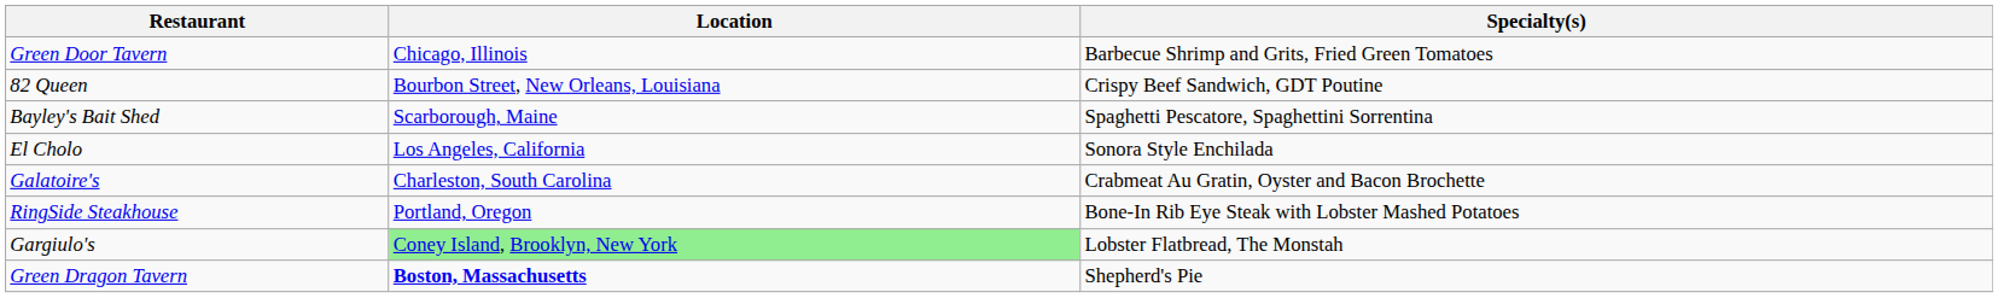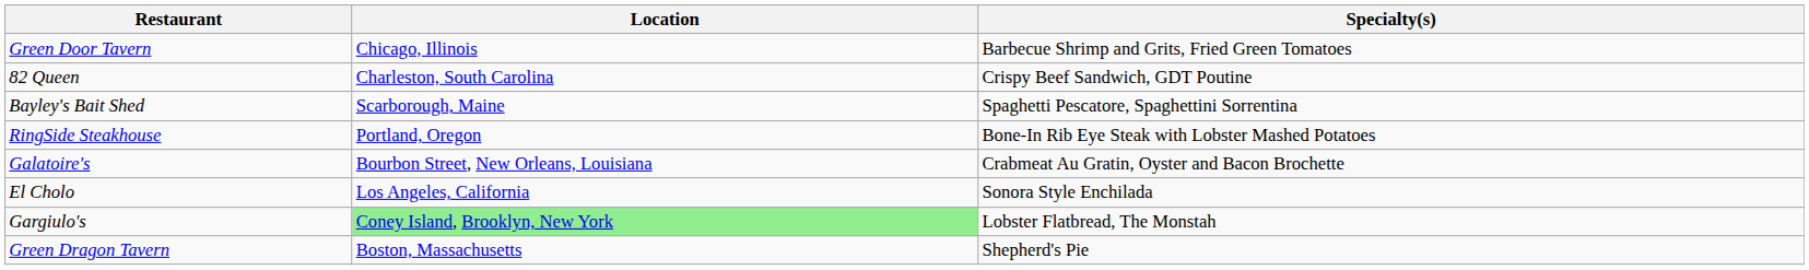 <table class="wikitable" style="width:100%;">
 <tr>
 <th>Restaurant</th>
 <th>Location</th>
 <th>Specialty(s)</th>
 </tr>
 <tr>
 <td><em><a href='#'>Green Door Tavern</a></em></td>
 <td><a href='#'>Chicago, Illinois</a></td>
 <td>Barbecue Shrimp and Grits, Fried Green Tomatoes</td>
 </tr>
 <tr>
 <td><em>82 Queen</em></td>
-<td><a href='#'>Bourbon Street</a>, <a href='#'>New Orleans, Louisiana</a></td>
+<td><a href='#'>Charleston, South Carolina</a></td>
 <td>Crispy Beef Sandwich, GDT Poutine</td>
 </tr>
 <tr>
 <td><em>Bayley's Bait Shed</em></td>
 <td><a href='#'>Scarborough, Maine</a></td>
 <td>Spaghetti Pescatore, Spaghettini Sorrentina</td>
 </tr>
 <tr>
+<td><em><a href='#'>RingSide Steakhouse</a></em></td>
+<td><a href='#'>Portland, Oregon</a></td>
+<td>Bone-In Rib Eye Steak with Lobster Mashed Potatoes</td>
+</tr>
+<tr>
+<td><em><a href='#'>Galatoire's</a></em></td>
+<td><a href='#'>Bourbon Street</a>, <a href='#'>New Orleans, Louisiana</a></td>
+<td>Crabmeat Au Gratin, Oyster and Bacon Brochette</td>
+</tr>
+<tr>
 <td><em>El Cholo</em></td>
 <td><a href='#'>Los Angeles, California</a></td>
 <td>Sonora Style Enchilada</td>
-</tr>
-<tr>
-<td><em><a href='#'>Galatoire's</a></em></td>
-<td><a href='#'>Charleston, South Carolina</a></td>
-<td>Crabmeat Au Gratin, Oyster and Bacon Brochette</td>
-</tr>
-<tr>
-<td><em><a href='#'>RingSide Steakhouse</a></em></td>
-<td><a href='#'>Portland, Oregon</a></td>
-<td>Bone-In Rib Eye Steak with Lobster Mashed Potatoes</td>
 </tr>
 <tr>
 <td><em>Gargiulo's</em></td>
 <td style="background: lightgreen;"><a href='#'>Coney Island</a>, <a href='#'>Brooklyn, New York</a></td>
 <td>Lobster Flatbread, The Monstah</td>
 </tr>
 <tr>
 <td><em><a href='#'>Green Dragon Tavern</a></em></td>
-<td><strong><a href='#'>Boston, Massachusetts</a></strong></td>
+<td><a href='#'>Boston, Massachusetts</a></td>
 <td>Shepherd's Pie</td>
 </tr>
 </table>
